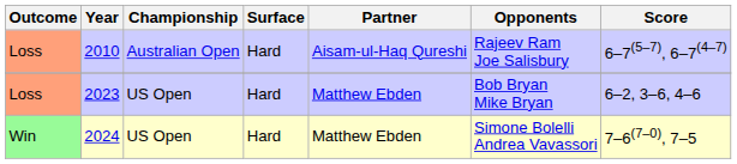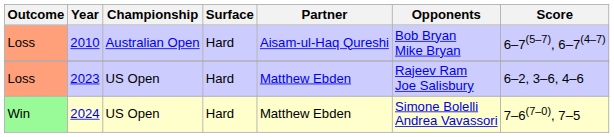 <table class="sortable wikitable">
 <tr>
 <th>Outcome</th>
 <th>Year</th>
 <th>Championship</th>
 <th>Surface</th>
 <th>Partner</th>
 <th>Opponents</th>
 <th class="unsortable">Score</th>
 </tr>
 <tr style="background:#ccf;">
 <td style="background:#ffa07a;">Loss</td>
 <td><a href='#'>2010</a></td>
 <td><a href='#'>Australian Open</a></td>
 <td>Hard</td>
 <td> <a href='#'>Aisam-ul-Haq Qureshi</a></td>
-<td> <a href='#'>Rajeev Ram</a><br> <a href='#'>Joe Salisbury</a></td>
+<td> <a href='#'>Bob Bryan</a> <br>  <a href='#'>Mike Bryan</a></td>
 <td>6–7<sup>(5–7)</sup>, 6–7<sup>(4–7)</sup></td>
 </tr>
 <tr>
 </tr>
 <tr style="background:#ccf;">
 <td style="background:#ffa07a;">Loss</td>
 <td><a href='#'>2023</a></td>
 <td>US Open</td>
 <td>Hard</td>
 <td> <a href='#'>Matthew Ebden</a></td>
-<td> <a href='#'>Bob Bryan</a> <br>  <a href='#'>Mike Bryan</a></td>
+<td> <a href='#'>Rajeev Ram</a><br> <a href='#'>Joe Salisbury</a></td>
 <td>6–2, 3–6, 4–6</td>
 </tr>
 <tr style="background:#ffc;">
 <td bgcolor=98fb98>Win</td>
 <td><a href='#'>2024</a></td>
 <td>US Open</td>
 <td>Hard</td>
 <td> Matthew Ebden</td>
 <td> <a href='#'>Simone Bolelli</a><br> <a href='#'>Andrea Vavassori</a></td>
 <td>7–6<sup>(7–0)</sup>, 7–5</td>
 </tr>
 </table>
